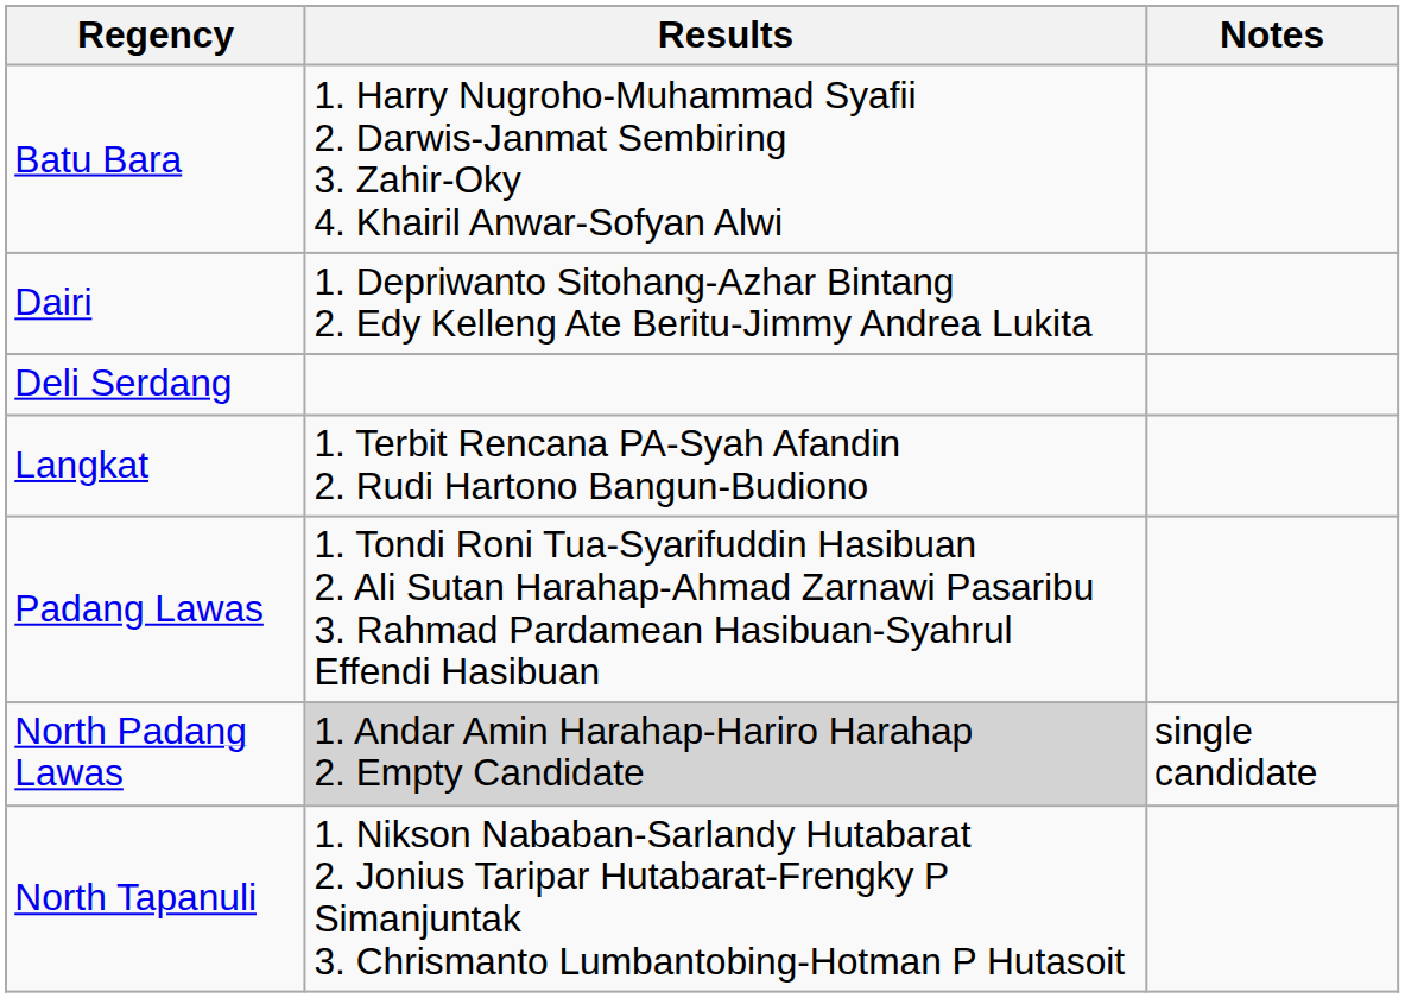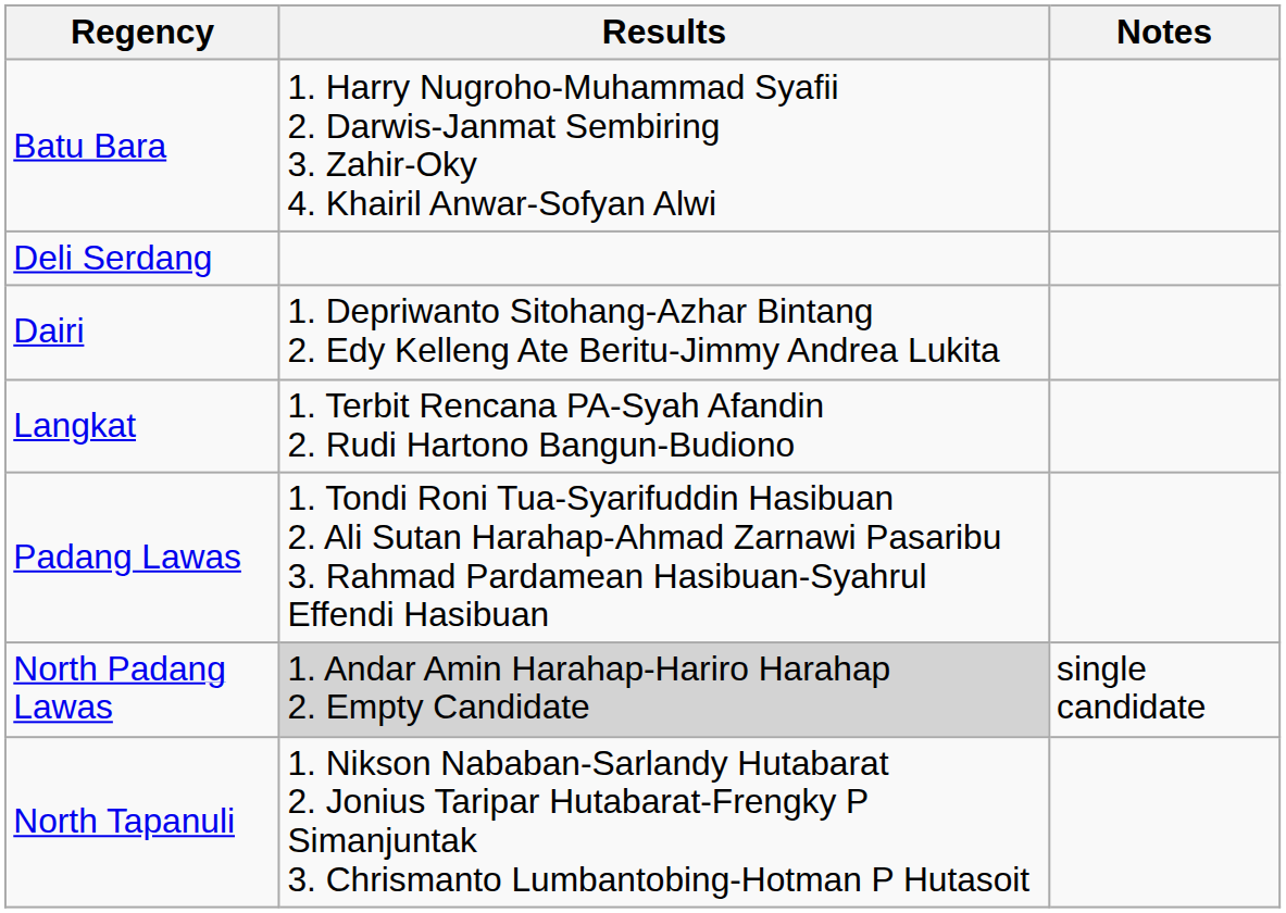 <table class="wikitable sortable" style="text-align: center;">
 <tr style="text-align: center;">
 <th style="width: 120px;">Regency</th>
 <th style="width: 350px;">Results</th>
 <th style="width: 100px;">Notes</th>
 </tr>
 <tr>
 <td style="text-align: left;"><a href='#'>Batu Bara</a></td>
 <td style="text-align: left;">1. Harry Nugroho-Muhammad Syafii<br>2. Darwis-Janmat Sembiring<br>3. Zahir-Oky<br>4. Khairil Anwar-Sofyan Alwi</td>
 <td style="text-align: left;"></td>
 </tr>
 <tr>
-<td style="text-align: left;"><a href='#'>Dairi</a></td>
-<td style="text-align: left;">1. Depriwanto Sitohang-Azhar Bintang <br>2. Edy Kelleng Ate Beritu-Jimmy Andrea Lukita</td>
+<td style="text-align: left;"><a href='#'>Deli Serdang</a></td>
+<td style="text-align: left;"></td>
 <td style="text-align: left;"></td>
 </tr>
 <tr>
-<td style="text-align: left;"><a href='#'>Deli Serdang</a></td>
-<td style="text-align: left;"></td>
+<td style="text-align: left;"><a href='#'>Dairi</a></td>
+<td style="text-align: left;">1. Depriwanto Sitohang-Azhar Bintang <br>2. Edy Kelleng Ate Beritu-Jimmy Andrea Lukita</td>
 <td style="text-align: left;"></td>
 </tr>
 <tr>
 <td style="text-align: left;"><a href='#'>Langkat</a></td>
 <td style="text-align: left;">1. Terbit Rencana PA-Syah Afandin<br>2. Rudi Hartono Bangun-Budiono</td>
 <td style="text-align: left;"></td>
 </tr>
 <tr>
 <td style="text-align: left;"><a href='#'>Padang Lawas</a></td>
 <td style="text-align: left;">1. Tondi Roni Tua-Syarifuddin Hasibuan<br>2. Ali Sutan Harahap-Ahmad Zarnawi Pasaribu<br>3. Rahmad Pardamean Hasibuan-Syahrul Effendi Hasibuan</td>
 <td style="text-align: left;"></td>
 </tr>
 <tr>
 <td style="text-align: left;"><a href='#'>North Padang Lawas</a></td>
 <td style="background: lightgrey; text-align: left;">1. Andar Amin Harahap-Hariro Harahap <br>2. Empty Candidate</td>
 <td style="text-align: left;">single candidate</td>
 </tr>
 <tr>
 <td style="text-align: left;"><a href='#'>North Tapanuli</a></td>
 <td style="text-align: left;">1. Nikson Nababan-Sarlandy Hutabarat<br>2. Jonius Taripar Hutabarat-Frengky P Simanjuntak<br>3. Chrismanto Lumbantobing-Hotman P Hutasoit</td>
 <td style="text-align: left;"></td>
 </tr>
 </table>
